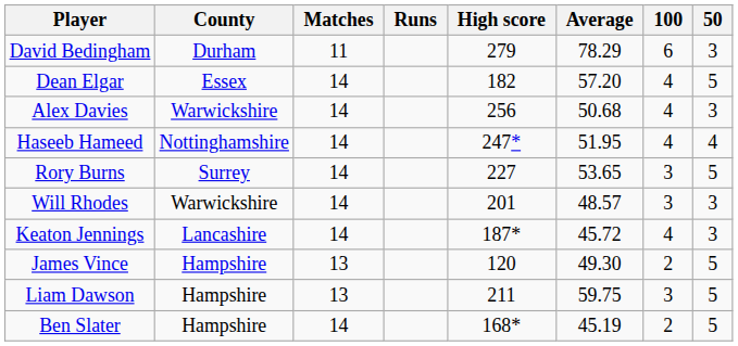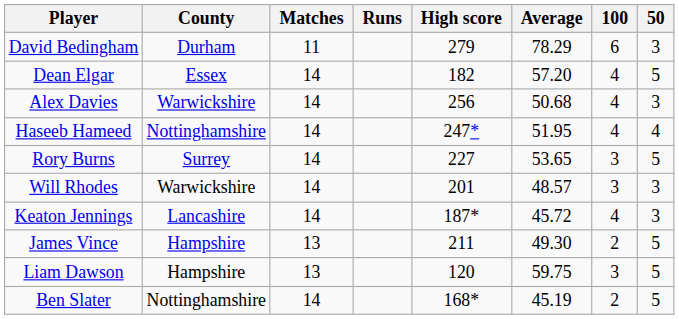 <table style="text-align: center;" class="wikitable">
 <tr>
 <th scope="col" style="padding-left: 0.5em; padding-right: 0.5em;">Player</th>
 <th scope="col" style="padding-left: 0.5em; padding-right: 0.5em;">County</th>
 <th scope="col" style="padding-left: 0.5em; padding-right: 0.5em;">Matches</th>
 <th scope="col" style="padding-left: 0.5em; padding-right: 0.5em;">Runs</th>
 <th scope="col" style="padding-left: 0.5em; padding-right: 0.5em;">High score</th>
 <th scope="col" style="padding-left: 0.5em; padding-right: 0.5em;">Average</th>
 <th scope="col" style="padding-left: 0.5em; padding-right: 0.5em;">100</th>
 <th scope="col" style="padding-left: 0.5em; padding-right: 0.5em;">50</th>
 </tr>
 <tr>
 <td><a href='#'>David Bedingham</a></td>
 <td><a href='#'>Durham</a></td>
 <td>11</td>
 <td></td>
 <td>279</td>
 <td>78.29</td>
 <td>6</td>
 <td>3</td>
 </tr>
 <tr>
 <td><a href='#'>Dean Elgar</a></td>
 <td><a href='#'>Essex</a></td>
 <td>14</td>
 <td></td>
 <td>182</td>
 <td>57.20</td>
 <td>4</td>
 <td>5</td>
 </tr>
 <tr>
 <td><a href='#'>Alex Davies</a></td>
 <td><a href='#'>Warwickshire</a></td>
 <td>14</td>
 <td></td>
 <td>256</td>
 <td>50.68</td>
 <td>4</td>
 <td>3</td>
 </tr>
 <tr>
 <td><a href='#'>Haseeb Hameed</a></td>
 <td><a href='#'>Nottinghamshire</a></td>
 <td>14</td>
 <td></td>
 <td>247<a href='#'>*</a></td>
 <td>51.95</td>
 <td>4</td>
 <td>4</td>
 </tr>
 <tr>
 <td><a href='#'>Rory Burns</a></td>
 <td><a href='#'>Surrey</a></td>
 <td>14</td>
 <td></td>
 <td>227</td>
 <td>53.65</td>
 <td>3</td>
 <td>5</td>
 </tr>
 <tr>
 <td><a href='#'>Will Rhodes</a></td>
 <td>Warwickshire</td>
 <td>14</td>
 <td></td>
 <td>201</td>
 <td>48.57</td>
 <td>3</td>
 <td>3</td>
 </tr>
 <tr>
 <td><a href='#'>Keaton Jennings</a></td>
 <td><a href='#'>Lancashire</a></td>
 <td>14</td>
 <td></td>
 <td>187*</td>
 <td>45.72</td>
 <td>4</td>
 <td>3</td>
 </tr>
 <tr>
 <td><a href='#'>James Vince</a></td>
 <td><a href='#'>Hampshire</a></td>
 <td>13</td>
 <td></td>
-<td>120</td>
+<td>211</td>
 <td>49.30</td>
 <td>2</td>
 <td>5</td>
 </tr>
 <tr>
 <td><a href='#'>Liam Dawson</a></td>
 <td>Hampshire</td>
 <td>13</td>
 <td></td>
-<td>211</td>
+<td>120</td>
 <td>59.75</td>
 <td>3</td>
 <td>5</td>
 </tr>
 <tr>
 <td><a href='#'>Ben Slater</a></td>
-<td>Hampshire</td>
+<td>Nottinghamshire</td>
 <td>14</td>
 <td></td>
 <td>168*</td>
 <td>45.19</td>
 <td>2</td>
 <td>5</td>
 </tr>
 </table>
